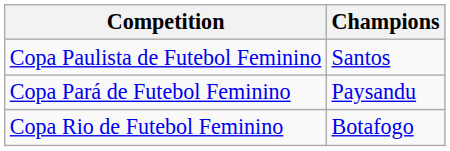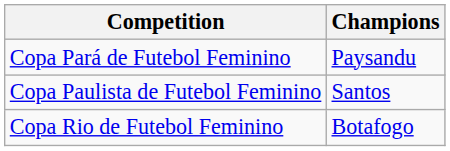 <table class="wikitable">
 <tr>
 <th>Competition</th>
 <th>Champions</th>
 </tr>
 <tr>
+<td><a href='#'>Copa Pará de Futebol Feminino</a></td>
+<td><a href='#'>Paysandu</a></td>
+</tr>
+<tr>
 <td><a href='#'>Copa Paulista de Futebol Feminino</a></td>
 <td><a href='#'>Santos</a></td>
-</tr>
-<tr>
-<td><a href='#'>Copa Pará de Futebol Feminino</a></td>
-<td><a href='#'>Paysandu</a></td>
 </tr>
 <tr>
 <td><a href='#'>Copa Rio de Futebol Feminino</a></td>
 <td><a href='#'>Botafogo</a></td>
 </tr>
 </table>
